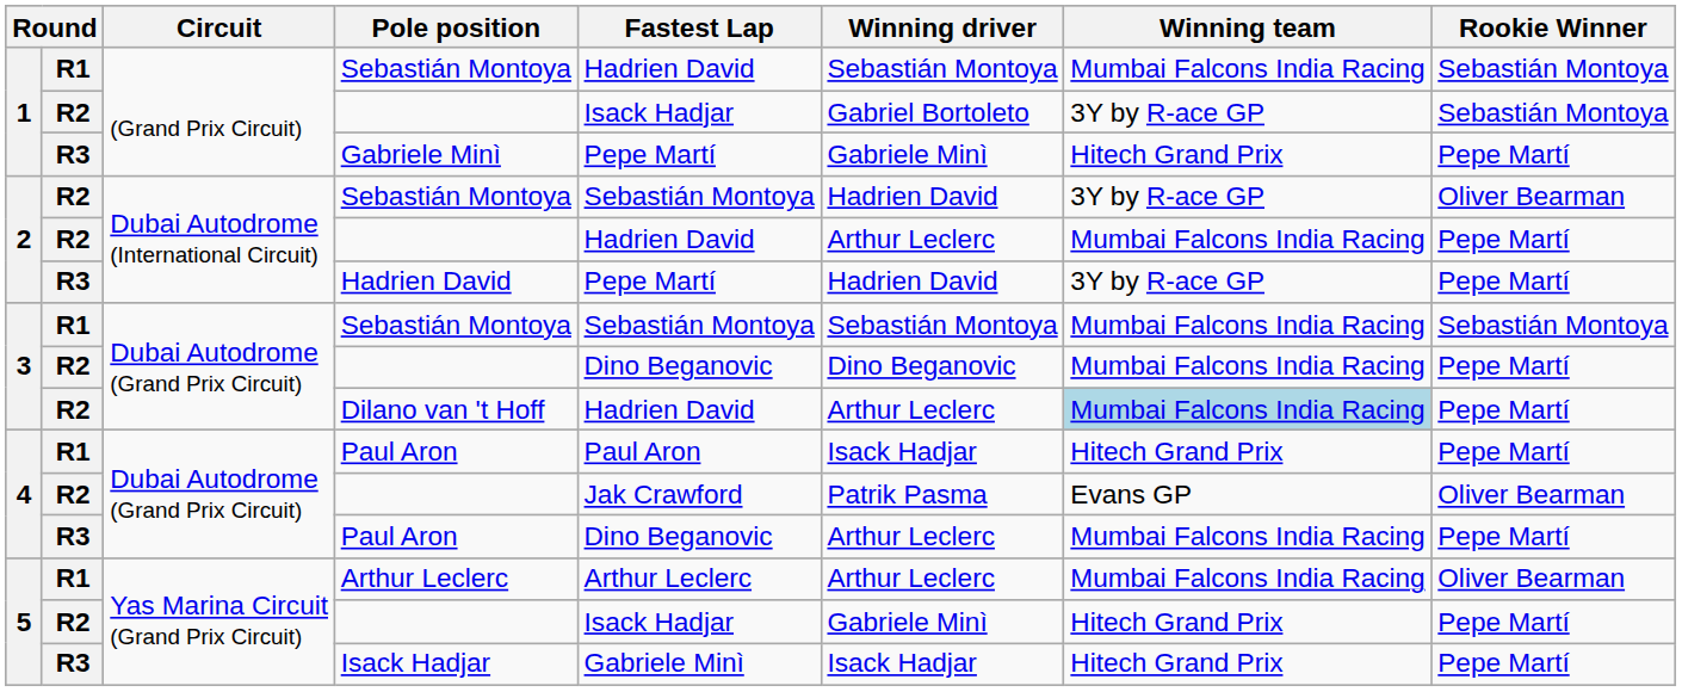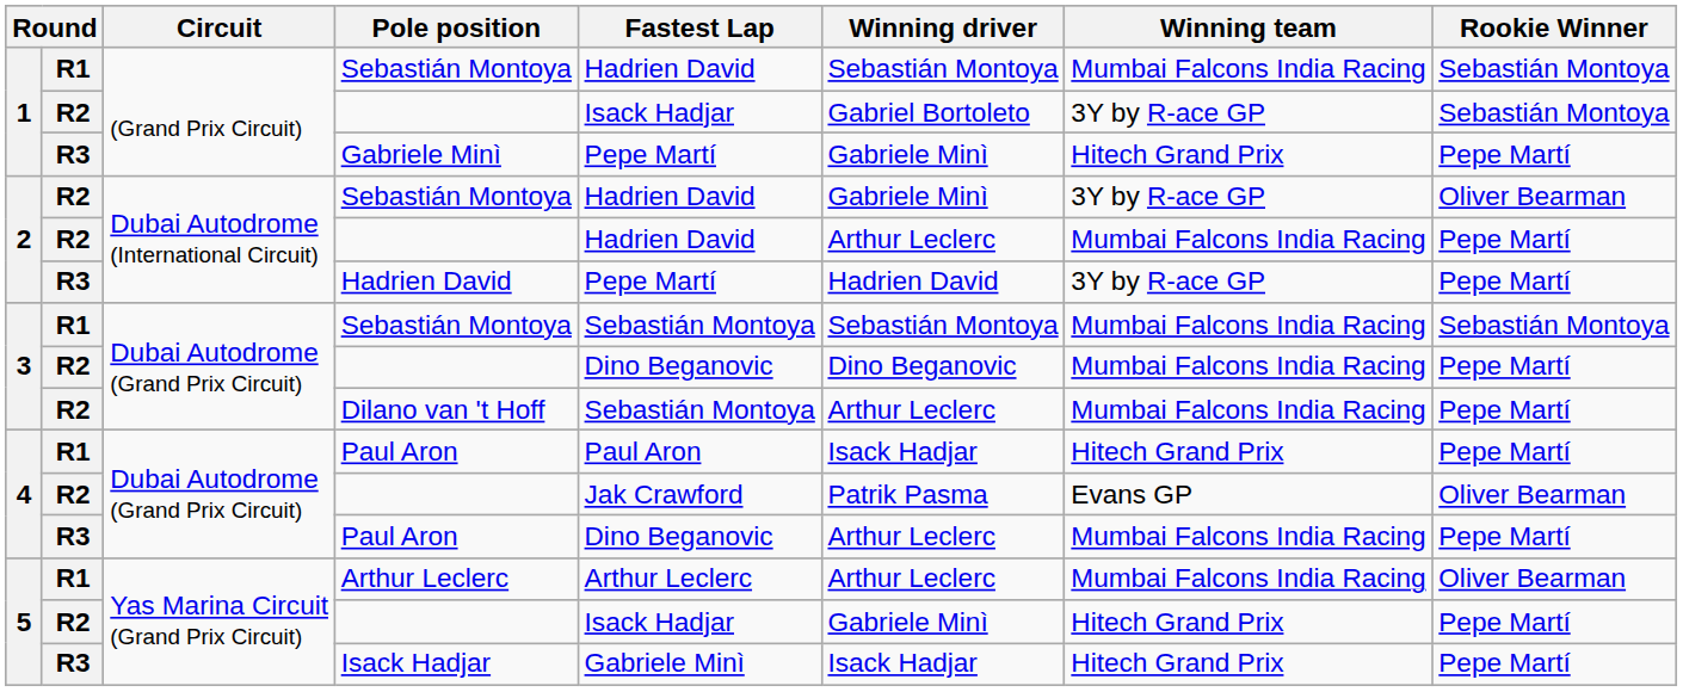 <table class="wikitable" style="font-size:85%">
 <tr>
 <th colspan="2">Round</th>
 <th>Circuit</th>
 <th>Pole position</th>
 <th>Fastest Lap</th>
 <th>Winning driver</th>
 <th>Winning team</th>
 <th>Rookie Winner</th>
 </tr>
 <tr>
 <th rowspan="3">1</th>
 <th>R1</th>
 <td rowspan="3"><br><small>(Grand Prix Circuit)</small></td>
 <td nowrap=""> <a href='#'>Sebastián Montoya</a></td>
 <td nowrap=""> <a href='#'>Hadrien David</a></td>
 <td nowrap=""> <a href='#'>Sebastián Montoya</a></td>
 <td nowrap=""> <a href='#'>Mumbai Falcons India Racing</a></td>
 <td nowrap=""> <a href='#'>Sebastián Montoya</a></td>
 </tr>
 <tr>
 <th>R2</th>
 <td></td>
 <td> <a href='#'>Isack Hadjar</a></td>
 <td> <a href='#'>Gabriel Bortoleto</a></td>
 <td> 3Y by <a href='#'>R-ace GP</a></td>
 <td> <a href='#'>Sebastián Montoya</a></td>
 </tr>
 <tr>
 <th>R3</th>
 <td> <a href='#'>Gabriele Minì</a></td>
 <td> <a href='#'>Pepe Martí</a></td>
 <td> <a href='#'>Gabriele Minì</a></td>
 <td> <a href='#'>Hitech Grand Prix</a></td>
 <td> <a href='#'>Pepe Martí</a></td>
 </tr>
 <tr>
 <th rowspan="3">2</th>
 <th>R2</th>
 <td rowspan="3"><a href='#'>Dubai Autodrome</a><br><small>(International Circuit)</small></td>
 <td nowrap=""> <a href='#'>Sebastián Montoya</a></td>
-<td> <a href='#'>Sebastián Montoya</a></td>
 <td> <a href='#'>Hadrien David</a></td>
+<td> <a href='#'>Gabriele Minì</a></td>
 <td> 3Y by <a href='#'>R-ace GP</a></td>
 <td> <a href='#'>Oliver Bearman</a></td>
 </tr>
 <tr>
 <th>R2</th>
 <td></td>
 <td> <a href='#'>Hadrien David</a></td>
 <td> <a href='#'>Arthur Leclerc</a></td>
 <td> <a href='#'>Mumbai Falcons India Racing</a></td>
 <td> <a href='#'>Pepe Martí</a></td>
 </tr>
 <tr>
 <th>R3</th>
 <td nowrap=""> <a href='#'>Hadrien David</a></td>
 <td> <a href='#'>Pepe Martí</a></td>
 <td> <a href='#'>Hadrien David</a></td>
 <td> 3Y by <a href='#'>R-ace GP</a></td>
 <td> <a href='#'>Pepe Martí</a></td>
 </tr>
 <tr>
 <th rowspan="3">3</th>
 <th>R1</th>
 <td rowspan="3"><a href='#'>Dubai Autodrome</a><br><small>(Grand Prix Circuit)</small></td>
 <td> <a href='#'>Sebastián Montoya</a></td>
 <td nowrap=""> <a href='#'>Sebastián Montoya</a></td>
 <td> <a href='#'>Sebastián Montoya</a></td>
 <td> <a href='#'>Mumbai Falcons India Racing</a></td>
 <td> <a href='#'>Sebastián Montoya</a></td>
 </tr>
 <tr>
 <th>R2</th>
 <td></td>
 <td> <a href='#'>Dino Beganovic</a></td>
 <td> <a href='#'>Dino Beganovic</a></td>
 <td> <a href='#'>Mumbai Falcons India Racing</a></td>
 <td> <a href='#'>Pepe Martí</a></td>
 </tr>
 <tr>
 <th>R2</th>
 <td> <a href='#'>Dilano van 't Hoff</a></td>
-<td> <a href='#'>Hadrien David</a></td>
+<td> <a href='#'>Sebastián Montoya</a></td>
 <td> <a href='#'>Arthur Leclerc</a></td>
-<td style="background: lightblue;"> <a href='#'>Mumbai Falcons India Racing</a></td>
+<td> <a href='#'>Mumbai Falcons India Racing</a></td>
 <td> <a href='#'>Pepe Martí</a></td>
 </tr>
 <tr>
 <th rowspan="3">4</th>
 <th>R1</th>
 <td rowspan="3"><a href='#'>Dubai Autodrome</a><br><small>(Grand Prix Circuit)</small></td>
 <td> <a href='#'>Paul Aron</a></td>
 <td> <a href='#'>Paul Aron</a></td>
 <td> <a href='#'>Isack Hadjar</a></td>
 <td> <a href='#'>Hitech Grand Prix</a></td>
 <td> <a href='#'>Pepe Martí</a></td>
 </tr>
 <tr>
 <th>R2</th>
 <td></td>
 <td> <a href='#'>Jak Crawford</a></td>
 <td> <a href='#'>Patrik Pasma</a></td>
 <td> Evans GP</td>
 <td> <a href='#'>Oliver Bearman</a></td>
 </tr>
 <tr>
 <th>R3</th>
 <td> <a href='#'>Paul Aron</a></td>
 <td> <a href='#'>Dino Beganovic</a></td>
 <td> <a href='#'>Arthur Leclerc</a></td>
 <td> <a href='#'>Mumbai Falcons India Racing</a></td>
 <td> <a href='#'>Pepe Martí</a></td>
 </tr>
 <tr>
 <th rowspan="3">5</th>
 <th>R1</th>
 <td rowspan="3"><a href='#'>Yas Marina Circuit</a><br><small>(Grand Prix Circuit)</small></td>
 <td> <a href='#'>Arthur Leclerc</a></td>
 <td> <a href='#'>Arthur Leclerc</a></td>
 <td> <a href='#'>Arthur Leclerc</a></td>
 <td> <a href='#'>Mumbai Falcons India Racing</a></td>
 <td> <a href='#'>Oliver Bearman</a></td>
 </tr>
 <tr>
 <th>R2</th>
 <td></td>
 <td> <a href='#'>Isack Hadjar</a></td>
 <td> <a href='#'>Gabriele Minì</a></td>
 <td> <a href='#'>Hitech Grand Prix</a></td>
 <td> <a href='#'>Pepe Martí</a></td>
 </tr>
 <tr>
 <th>R3</th>
 <td> <a href='#'>Isack Hadjar</a></td>
 <td> <a href='#'>Gabriele Minì</a></td>
 <td> <a href='#'>Isack Hadjar</a></td>
 <td> <a href='#'>Hitech Grand Prix</a></td>
 <td> <a href='#'>Pepe Martí</a></td>
 </tr>
 </table>
